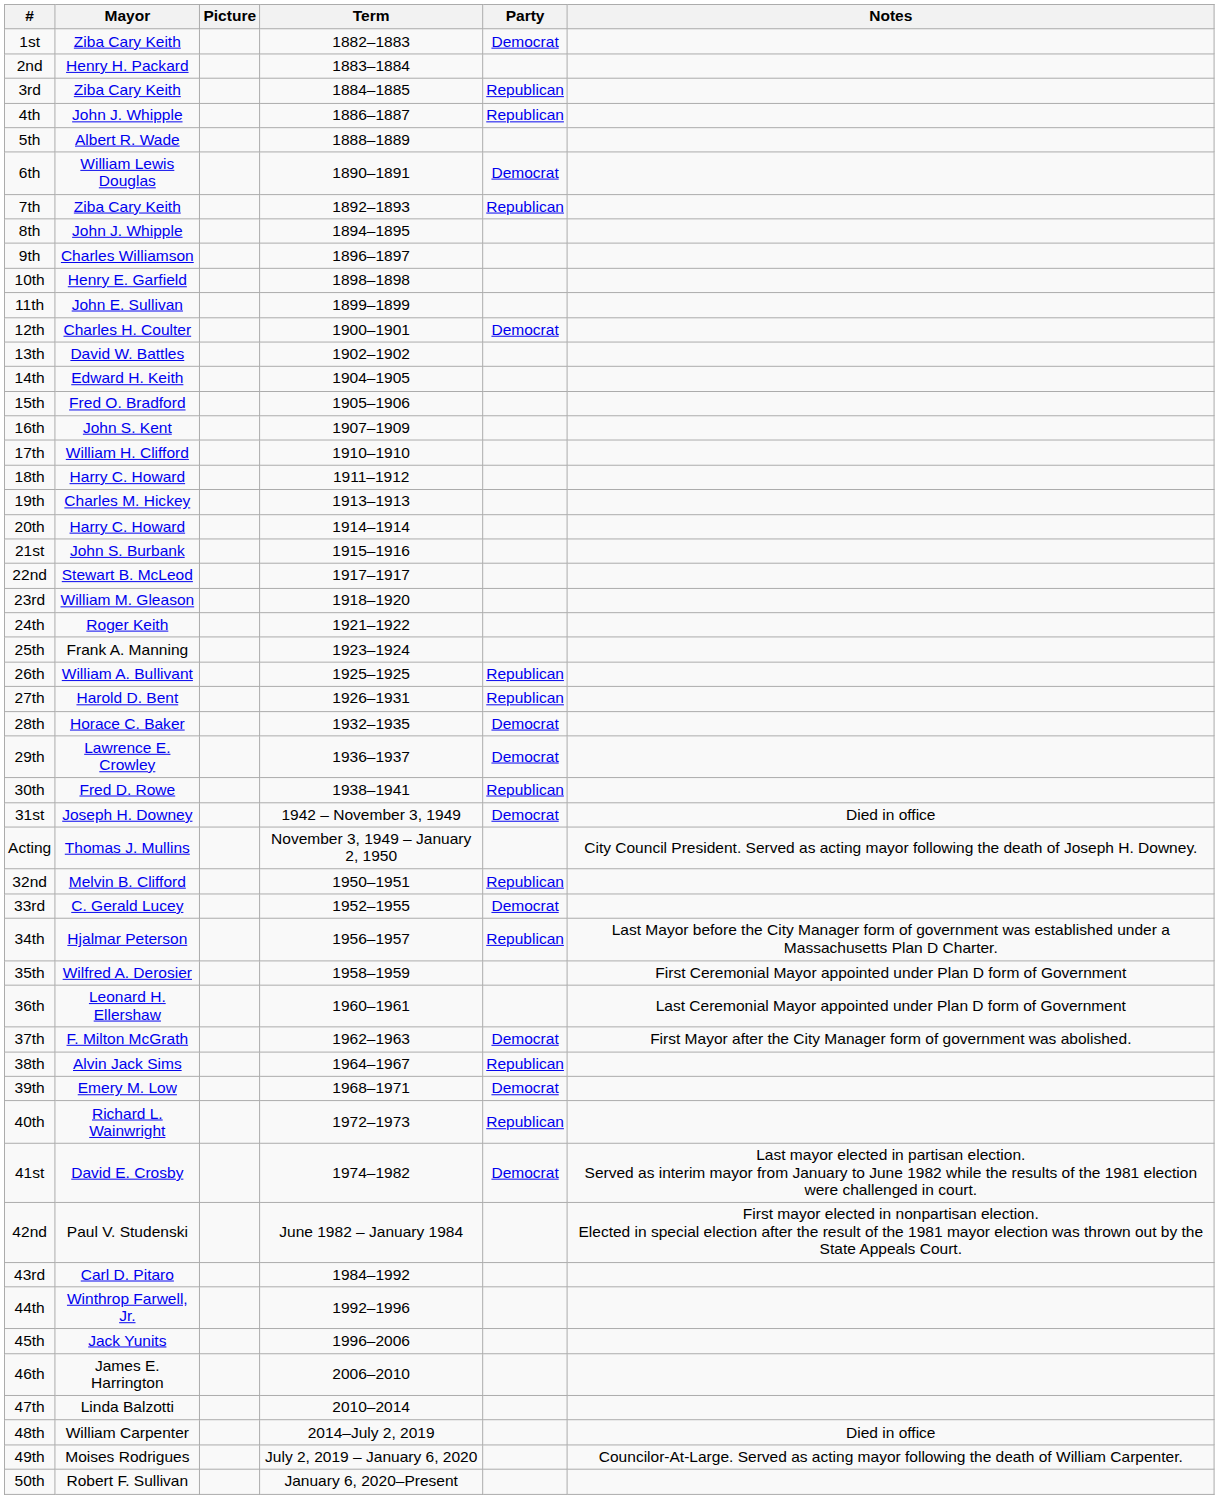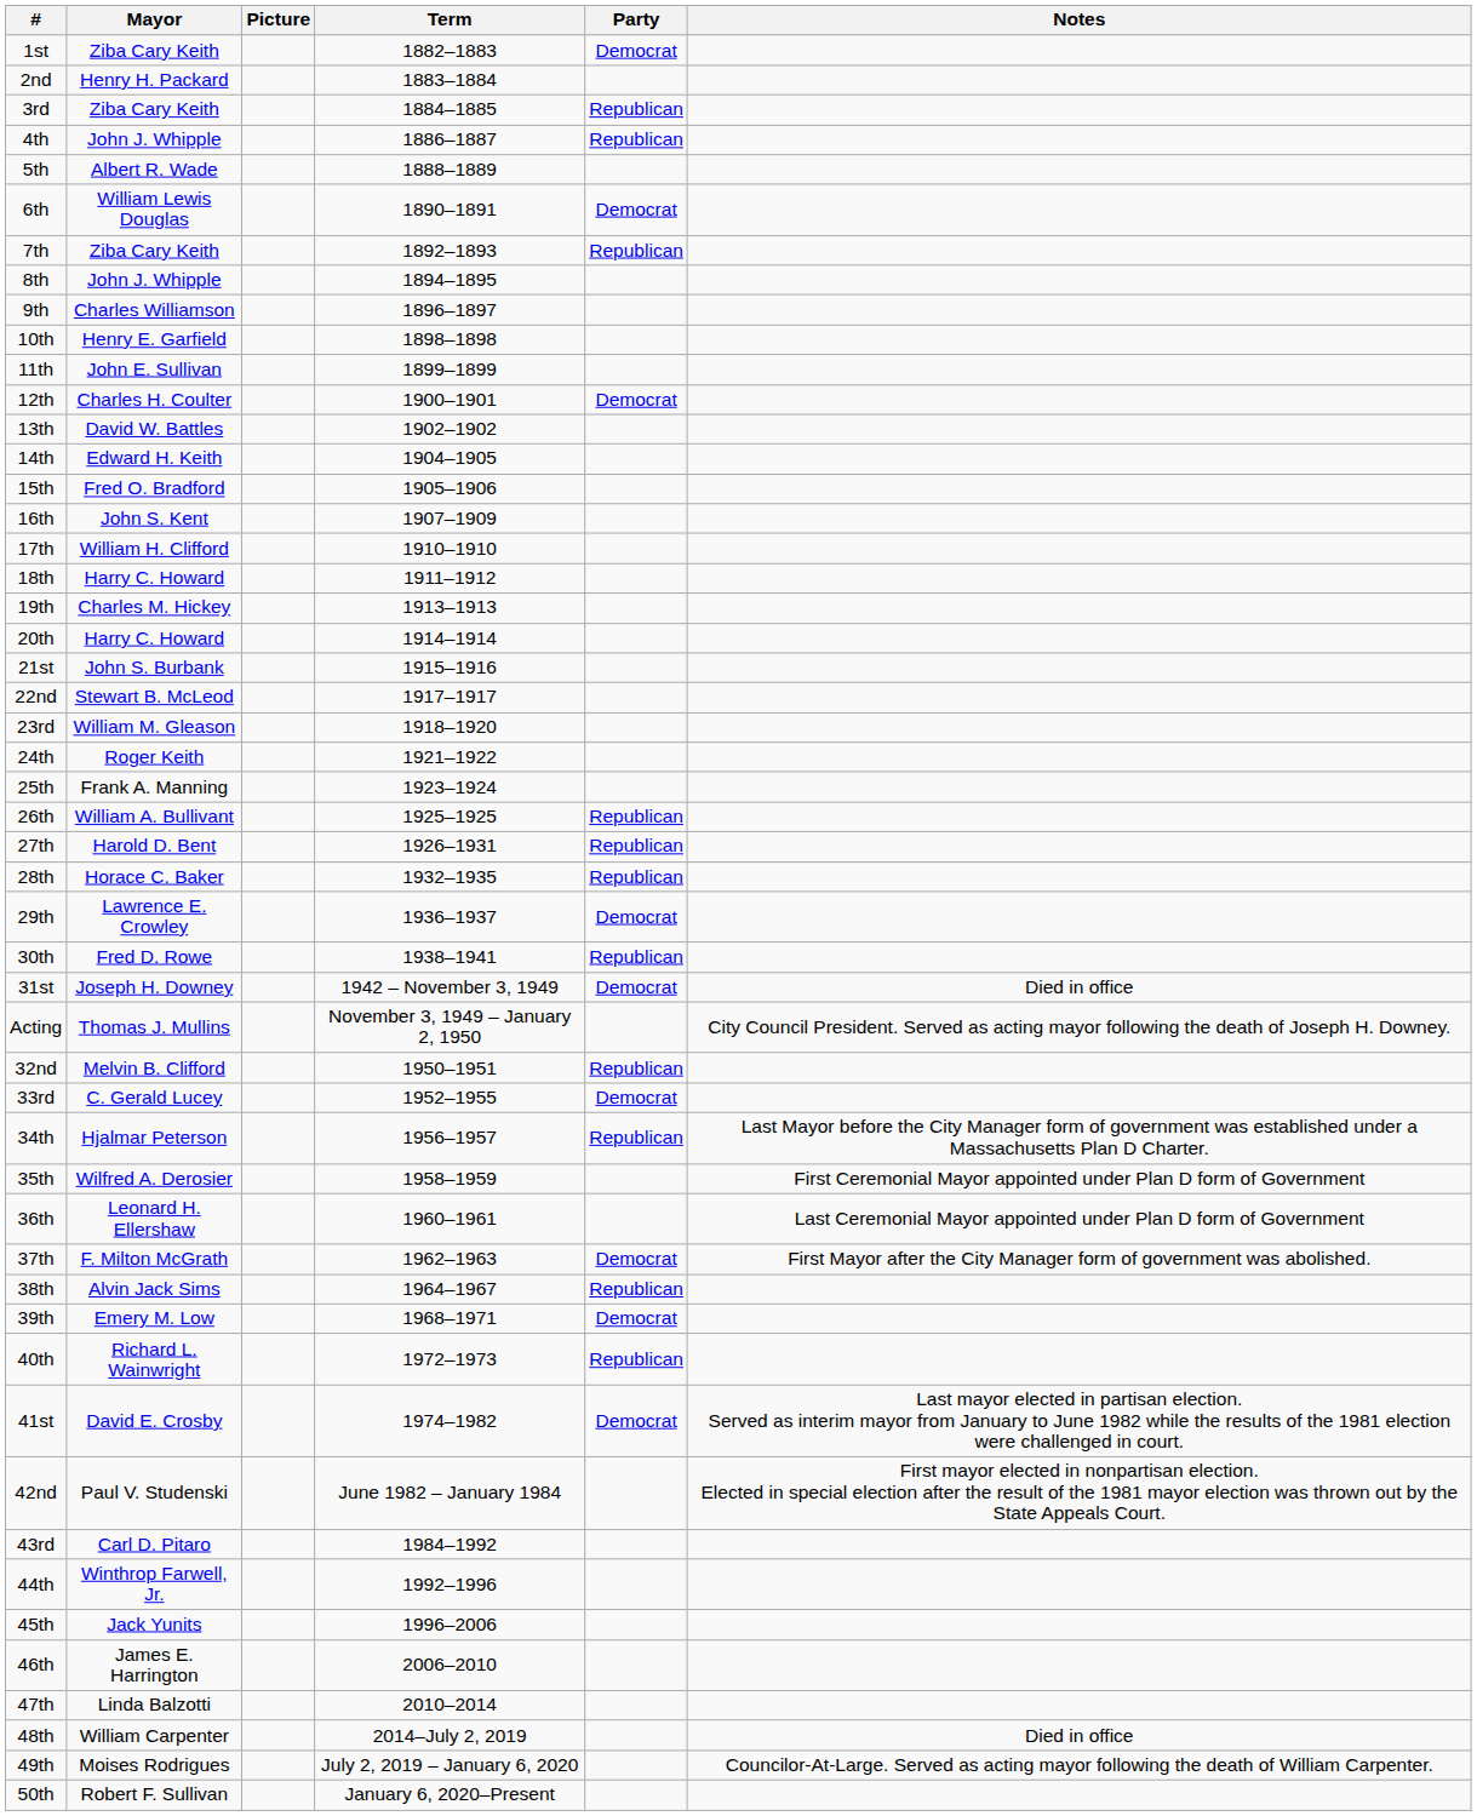 <table class=wikitable style="text-align:center">
 <tr>
 <th>#</th>
 <th>Mayor</th>
 <th>Picture</th>
 <th>Term</th>
 <th>Party</th>
 <th>Notes</th>
 </tr>
 <tr>
 <td>1st</td>
 <td><a href='#'>Ziba Cary Keith</a></td>
 <td></td>
 <td>1882–1883</td>
 <td><a href='#'>Democrat</a></td>
 <td></td>
 </tr>
 <tr>
 <td>2nd</td>
 <td><a href='#'>Henry H. Packard</a></td>
 <td></td>
 <td>1883–1884</td>
 <td></td>
 <td></td>
 </tr>
 <tr>
 <td>3rd</td>
 <td><a href='#'>Ziba Cary Keith</a></td>
 <td></td>
 <td>1884–1885</td>
 <td><a href='#'>Republican</a></td>
 <td></td>
 </tr>
 <tr>
 <td>4th</td>
 <td><a href='#'>John J. Whipple</a></td>
 <td></td>
 <td>1886–1887</td>
 <td><a href='#'>Republican</a></td>
 <td></td>
 </tr>
 <tr>
 <td>5th</td>
 <td><a href='#'>Albert R. Wade</a></td>
 <td></td>
 <td>1888–1889</td>
 <td></td>
 <td></td>
 </tr>
 <tr>
 <td>6th</td>
 <td><a href='#'>William Lewis Douglas</a></td>
 <td></td>
 <td>1890–1891</td>
 <td><a href='#'>Democrat</a></td>
 <td></td>
 </tr>
 <tr>
 <td>7th</td>
 <td><a href='#'>Ziba Cary Keith</a></td>
 <td></td>
 <td>1892–1893</td>
 <td><a href='#'>Republican</a></td>
 <td></td>
 </tr>
 <tr>
 <td>8th</td>
 <td><a href='#'>John J. Whipple</a></td>
 <td></td>
 <td>1894–1895</td>
 <td></td>
 <td></td>
 </tr>
 <tr>
 <td>9th</td>
 <td><a href='#'>Charles Williamson</a></td>
 <td></td>
 <td>1896–1897</td>
 <td></td>
 <td></td>
 </tr>
 <tr>
 <td>10th</td>
 <td><a href='#'>Henry E. Garfield</a></td>
 <td></td>
 <td>1898–1898</td>
 <td></td>
 <td></td>
 </tr>
 <tr>
 <td>11th</td>
 <td><a href='#'>John E. Sullivan</a></td>
 <td></td>
 <td>1899–1899</td>
 <td></td>
 <td></td>
 </tr>
 <tr>
 <td>12th</td>
 <td><a href='#'>Charles H. Coulter</a></td>
 <td></td>
 <td>1900–1901</td>
 <td><a href='#'>Democrat</a></td>
 <td></td>
 </tr>
 <tr>
 <td>13th</td>
 <td><a href='#'>David W. Battles</a></td>
 <td></td>
 <td>1902–1902</td>
 <td></td>
 <td></td>
 </tr>
 <tr>
 <td>14th</td>
 <td><a href='#'>Edward H. Keith</a></td>
 <td></td>
 <td>1904–1905</td>
 <td></td>
 <td></td>
 </tr>
 <tr>
 <td>15th</td>
 <td><a href='#'>Fred O. Bradford</a></td>
 <td></td>
 <td>1905–1906</td>
 <td></td>
 <td></td>
 </tr>
 <tr>
 <td>16th</td>
 <td><a href='#'>John S. Kent</a></td>
 <td></td>
 <td>1907–1909</td>
 <td></td>
 <td></td>
 </tr>
 <tr>
 <td>17th</td>
 <td><a href='#'>William H. Clifford</a></td>
 <td></td>
 <td>1910–1910</td>
 <td></td>
 <td></td>
 </tr>
 <tr>
 <td>18th</td>
 <td><a href='#'>Harry C. Howard</a></td>
 <td></td>
 <td>1911–1912</td>
 <td></td>
 </tr>
 <tr>
 <td>19th</td>
 <td><a href='#'>Charles M. Hickey</a></td>
 <td></td>
 <td>1913–1913</td>
 <td></td>
 <td></td>
 </tr>
 <tr>
 <td>20th</td>
 <td><a href='#'>Harry C. Howard</a></td>
 <td></td>
 <td>1914–1914</td>
 <td></td>
 <td></td>
 </tr>
 <tr>
 <td>21st</td>
 <td><a href='#'>John S. Burbank</a></td>
 <td></td>
 <td>1915–1916</td>
 <td></td>
 <td></td>
 </tr>
 <tr>
 <td>22nd</td>
 <td><a href='#'>Stewart B. McLeod</a></td>
 <td></td>
 <td>1917–1917</td>
 <td></td>
 <td></td>
 </tr>
 <tr>
 <td>23rd</td>
 <td><a href='#'>William M. Gleason</a></td>
 <td></td>
 <td>1918–1920</td>
 <td></td>
 <td></td>
 </tr>
 <tr>
 <td>24th</td>
 <td><a href='#'>Roger Keith</a></td>
 <td></td>
 <td>1921–1922</td>
 <td></td>
 <td></td>
 </tr>
 <tr>
 <td>25th</td>
 <td>Frank A. Manning</td>
 <td></td>
 <td>1923–1924</td>
 <td></td>
 <td></td>
 </tr>
 <tr>
 <td>26th</td>
 <td><a href='#'>William A. Bullivant</a></td>
 <td></td>
 <td>1925–1925</td>
 <td><a href='#'>Republican</a></td>
 <td></td>
 </tr>
 <tr>
 <td>27th</td>
 <td><a href='#'>Harold D. Bent</a></td>
 <td></td>
 <td>1926–1931</td>
 <td><a href='#'>Republican</a></td>
 <td></td>
 </tr>
 <tr>
 <td>28th</td>
 <td><a href='#'>Horace C. Baker</a></td>
 <td></td>
 <td>1932–1935</td>
-<td><a href='#'>Democrat</a></td>
+<td><a href='#'>Republican</a></td>
 <td></td>
 </tr>
 <tr>
 <td>29th</td>
 <td><a href='#'>Lawrence E. Crowley</a></td>
 <td></td>
 <td>1936–1937</td>
 <td><a href='#'>Democrat</a></td>
 <td></td>
 </tr>
 <tr>
 <td>30th</td>
 <td><a href='#'>Fred D. Rowe</a></td>
 <td></td>
 <td>1938–1941</td>
 <td><a href='#'>Republican</a></td>
 <td></td>
 </tr>
 <tr>
 <td>31st</td>
 <td><a href='#'>Joseph H. Downey</a></td>
 <td></td>
 <td>1942 – November 3, 1949</td>
 <td><a href='#'>Democrat</a></td>
 <td>Died in office</td>
 </tr>
 <tr>
 <td>Acting</td>
 <td><a href='#'>Thomas J. Mullins</a></td>
 <td></td>
 <td>November 3, 1949 – January 2, 1950</td>
 <td></td>
 <td>City Council President. Served as acting mayor following the death of Joseph H. Downey.</td>
 </tr>
 <tr>
 <td>32nd</td>
 <td><a href='#'>Melvin B. Clifford</a></td>
 <td></td>
 <td>1950–1951</td>
 <td><a href='#'>Republican</a></td>
 <td></td>
 </tr>
 <tr>
 <td>33rd</td>
 <td><a href='#'>C. Gerald Lucey</a></td>
 <td></td>
 <td>1952–1955</td>
 <td><a href='#'>Democrat</a></td>
 <td></td>
 </tr>
 <tr>
 <td>34th</td>
 <td><a href='#'>Hjalmar Peterson</a></td>
 <td></td>
 <td>1956–1957</td>
 <td><a href='#'>Republican</a></td>
 <td>Last Mayor before the City Manager form of government was established under a Massachusetts Plan D Charter.</td>
 </tr>
 <tr>
 <td>35th</td>
 <td><a href='#'>Wilfred A. Derosier</a></td>
 <td></td>
 <td>1958–1959</td>
 <td></td>
 <td>First Ceremonial Mayor appointed under Plan D form of Government</td>
 </tr>
 <tr>
 <td>36th</td>
 <td><a href='#'>Leonard H. Ellershaw</a></td>
 <td></td>
 <td>1960–1961</td>
 <td></td>
 <td>Last Ceremonial Mayor appointed under Plan D form of Government</td>
 </tr>
 <tr>
 <td>37th</td>
 <td><a href='#'>F. Milton McGrath</a></td>
 <td></td>
 <td>1962–1963</td>
 <td><a href='#'>Democrat</a></td>
 <td>First Mayor after the City Manager form of government was abolished.</td>
 </tr>
 <tr>
 <td>38th</td>
 <td><a href='#'>Alvin Jack Sims</a></td>
 <td></td>
 <td>1964–1967</td>
 <td><a href='#'>Republican</a></td>
 <td></td>
 </tr>
 <tr>
 <td>39th</td>
 <td><a href='#'>Emery M. Low</a></td>
 <td></td>
 <td>1968–1971</td>
 <td><a href='#'>Democrat</a></td>
 <td></td>
 </tr>
 <tr>
 <td>40th</td>
 <td><a href='#'>Richard L. Wainwright</a></td>
 <td></td>
 <td>1972–1973</td>
 <td><a href='#'>Republican</a></td>
 <td></td>
 </tr>
 <tr>
 <td>41st</td>
 <td><a href='#'>David E. Crosby</a></td>
 <td></td>
 <td>1974–1982</td>
 <td><a href='#'>Democrat</a></td>
 <td>Last mayor elected in partisan election.<br>Served as interim mayor from January to June 1982 while the results of the 1981 election were challenged in court.</td>
 </tr>
 <tr>
 <td>42nd</td>
 <td>Paul V. Studenski</td>
 <td></td>
 <td>June 1982 – January 1984</td>
 <td></td>
 <td>First mayor elected in nonpartisan election.<br>Elected in special election after the result of the 1981 mayor election was thrown out by the State Appeals Court.</td>
 </tr>
 <tr>
 <td>43rd</td>
 <td><a href='#'>Carl D. Pitaro</a></td>
 <td></td>
 <td>1984–1992</td>
 <td></td>
 <td></td>
 </tr>
 <tr>
 <td>44th</td>
 <td><a href='#'>Winthrop Farwell, Jr.</a></td>
 <td></td>
 <td>1992–1996</td>
 <td></td>
 <td></td>
 </tr>
 <tr>
 <td>45th</td>
 <td><a href='#'>Jack Yunits</a></td>
 <td></td>
 <td>1996–2006</td>
 <td></td>
 <td></td>
 </tr>
 <tr>
 <td>46th</td>
 <td>James E. Harrington</td>
 <td></td>
 <td>2006–2010</td>
 <td></td>
 <td></td>
 </tr>
 <tr>
 <td>47th</td>
 <td>Linda Balzotti</td>
 <td></td>
 <td>2010–2014</td>
 <td></td>
 <td></td>
 </tr>
 <tr>
 <td>48th</td>
 <td>William Carpenter</td>
 <td></td>
 <td>2014–July 2, 2019</td>
 <td></td>
 <td>Died in office</td>
 </tr>
 <tr>
 <td>49th</td>
 <td>Moises Rodrigues</td>
 <td></td>
 <td>July 2, 2019 – January 6, 2020</td>
 <td></td>
 <td>Councilor-At-Large. Served as acting mayor following the death of William Carpenter.</td>
 </tr>
 <tr>
 <td>50th</td>
 <td>Robert F. Sullivan</td>
 <td></td>
 <td>January 6, 2020–Present</td>
 <td></td>
 <td></td>
 </tr>
 </table>
